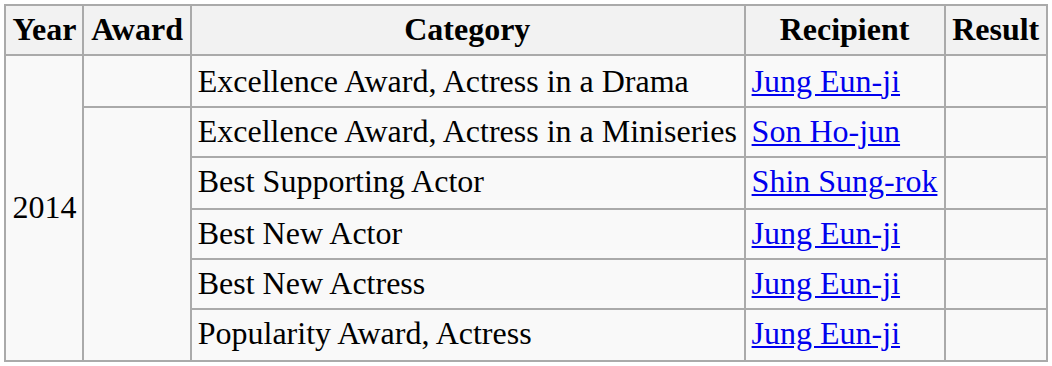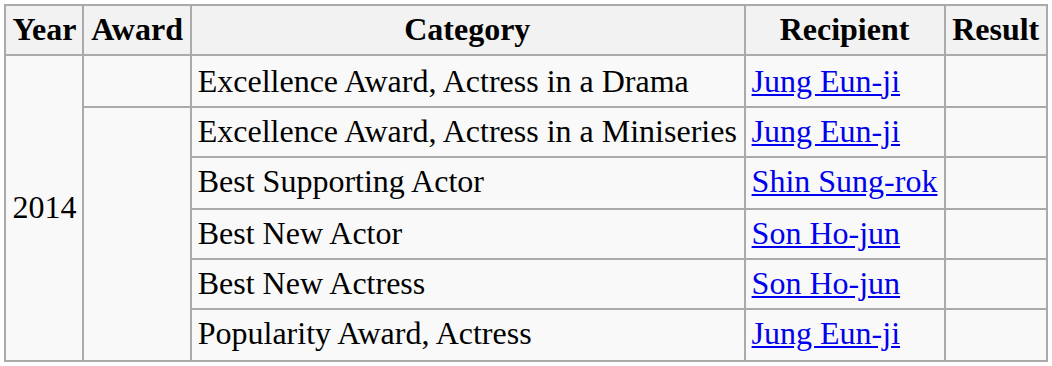 <table class="wikitable">
 <tr>
 <th>Year</th>
 <th>Award</th>
 <th>Category</th>
 <th>Recipient</th>
 <th>Result</th>
 </tr>
 <tr>
 <td rowspan=6>2014</td>
 <td></td>
 <td>Excellence Award, Actress in a Drama</td>
 <td><a href='#'>Jung Eun-ji</a></td>
 <td></td>
 </tr>
 <tr>
 <td rowspan=5></td>
 <td>Excellence Award, Actress in a Miniseries</td>
-<td><a href='#'>Son Ho-jun</a></td>
+<td><a href='#'>Jung Eun-ji</a></td>
 <td></td>
 </tr>
 <tr>
 <td>Best Supporting Actor</td>
 <td><a href='#'>Shin Sung-rok</a></td>
 <td></td>
 </tr>
 <tr>
 <td>Best New Actor</td>
-<td><a href='#'>Jung Eun-ji</a></td>
+<td><a href='#'>Son Ho-jun</a></td>
 <td></td>
 </tr>
 <tr>
 <td>Best New Actress</td>
-<td><a href='#'>Jung Eun-ji</a></td>
+<td><a href='#'>Son Ho-jun</a></td>
 <td></td>
 </tr>
 <tr>
 <td>Popularity Award, Actress</td>
 <td><a href='#'>Jung Eun-ji</a></td>
 <td></td>
 </tr>
 </table>
